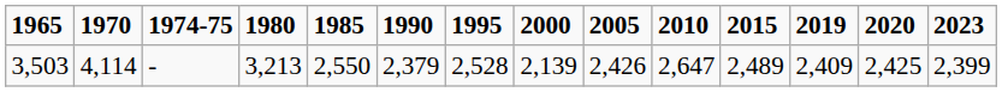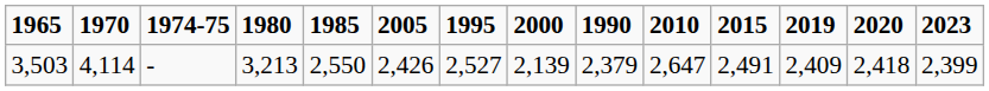 <table class="wikitable">
 <tr>
 <td><strong>1965</strong></td>
 <td><strong>1970</strong></td>
 <td><strong>1974-75</strong></td>
 <td><strong>1980</strong></td>
 <td><strong>1985</strong></td>
-<td><strong>1990</strong></td>
+<td><strong>2005</strong></td>
 <td><strong>1995</strong></td>
 <td><strong>2000</strong></td>
-<td><strong>2005</strong></td>
+<td><strong>1990</strong></td>
 <td><strong>2010</strong></td>
 <td><strong>2015</strong></td>
 <td><strong>2019</strong></td>
 <td><strong>2020</strong></td>
 <td><strong>2023</strong></td>
 </tr>
 <tr>
 <td>3,503</td>
 <td>4,114</td>
 <td>-</td>
 <td>3,213</td>
 <td>2,550</td>
+<td>2,426</td>
+<td>2,527</td>
+<td>2,139</td>
 <td>2,379</td>
-<td>2,528</td>
-<td>2,139</td>
-<td>2,426</td>
 <td>2,647</td>
-<td>2,489</td>
+<td>2,491</td>
 <td>2,409</td>
-<td>2,425</td>
+<td>2,418</td>
 <td>2,399</td>
 </tr>
 </table>
